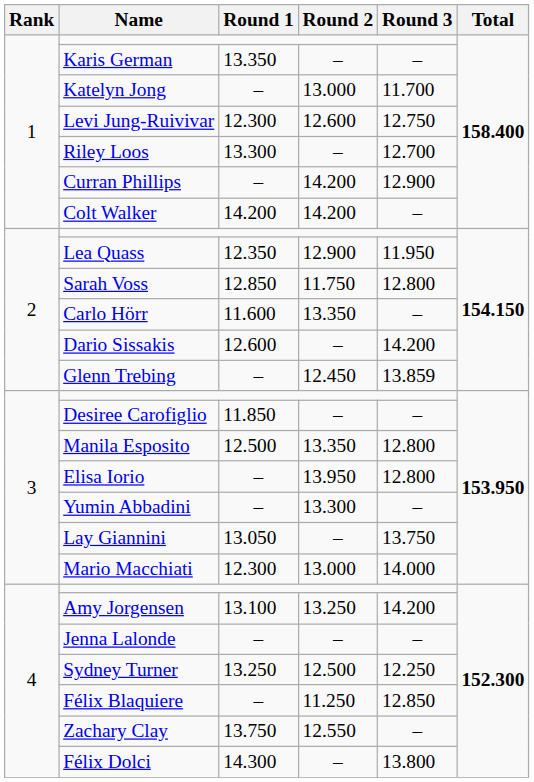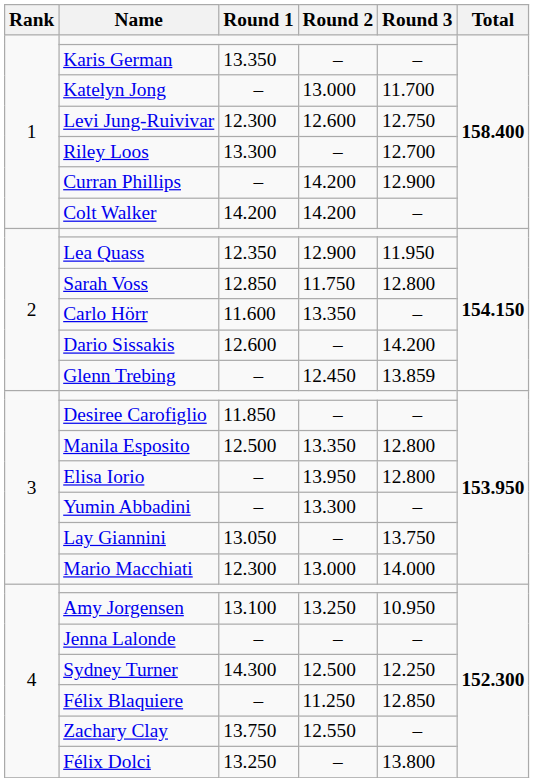 <table class="wikitable" white-space:nowrap">
 <tr>
 <th>Rank</th>
 <th>Name</th>
 <th>Round 1</th>
 <th>Round 2</th>
 <th>Round 3</th>
 <th>Total</th>
 </tr>
 <tr>
 <td rowspan="7" align=center>1</td>
 <td align=center colspan="4"></td>
 <td rowspan="7" align=center><strong>158.400</strong></td>
 </tr>
 <tr>
 <td><a href='#'>Karis German</a></td>
 <td> 13.350</td>
 <td align=center>–</td>
 <td align=center>–</td>
 </tr>
 <tr>
 <td><a href='#'>Katelyn Jong</a></td>
 <td align=center>–</td>
 <td> 13.000</td>
 <td> 11.700</td>
 </tr>
 <tr>
 <td><a href='#'>Levi Jung-Ruivivar</a></td>
 <td> 12.300</td>
 <td> 12.600</td>
 <td> 12.750</td>
 </tr>
 <tr>
 <td><a href='#'>Riley Loos</a></td>
 <td> 13.300</td>
 <td align=center>–</td>
 <td> 12.700</td>
 </tr>
 <tr>
 <td><a href='#'>Curran Phillips</a></td>
 <td align=center>–</td>
 <td> 14.200</td>
 <td> 12.900</td>
 </tr>
 <tr>
 <td><a href='#'>Colt Walker</a></td>
 <td> 14.200</td>
 <td> 14.200</td>
 <td align=center>–</td>
 </tr>
 <tr>
 <td rowspan="6" align=center>2</td>
 <td align=center colspan="4"></td>
 <td rowspan="6" align=center><strong>154.150</strong></td>
 </tr>
 <tr>
 <td><a href='#'>Lea Quass</a></td>
 <td> 12.350</td>
 <td> 12.900</td>
 <td> 11.950</td>
 </tr>
 <tr>
 <td><a href='#'>Sarah Voss</a></td>
 <td> 12.850</td>
 <td> 11.750</td>
 <td> 12.800</td>
 </tr>
 <tr>
 <td><a href='#'>Carlo Hörr</a></td>
 <td> 11.600</td>
 <td> 13.350</td>
 <td align=center>–</td>
 </tr>
 <tr>
 <td><a href='#'>Dario Sissakis</a></td>
 <td> 12.600</td>
 <td align=center>–</td>
 <td> 14.200</td>
 </tr>
 <tr>
 <td><a href='#'>Glenn Trebing</a></td>
 <td align=center>–</td>
 <td> 12.450</td>
 <td> 13.859</td>
 </tr>
 <tr>
 <td rowspan="7" align=center>3</td>
 <td align=center colspan="4"></td>
 <td rowspan="7" align=center><strong>153.950</strong></td>
 </tr>
 <tr>
 <td><a href='#'>Desiree Carofiglio</a></td>
 <td> 11.850</td>
 <td align=center>–</td>
 <td align=center>–</td>
 </tr>
 <tr>
 <td><a href='#'>Manila Esposito</a></td>
 <td> 12.500</td>
 <td> 13.350</td>
 <td> 12.800</td>
 </tr>
 <tr>
 <td><a href='#'>Elisa Iorio</a></td>
 <td align=center>–</td>
 <td> 13.950</td>
 <td> 12.800</td>
 </tr>
 <tr>
 <td><a href='#'>Yumin Abbadini</a></td>
 <td align=center>–</td>
 <td> 13.300</td>
 <td align=center>–</td>
 </tr>
 <tr>
 <td><a href='#'>Lay Giannini</a></td>
 <td> 13.050</td>
 <td align=center>–</td>
 <td> 13.750</td>
 </tr>
 <tr>
 <td><a href='#'>Mario Macchiati</a></td>
 <td> 12.300</td>
 <td> 13.000</td>
 <td> 14.000</td>
 </tr>
 <tr>
 <td rowspan="7" align=center>4</td>
 <td align=center colspan="4"></td>
 <td rowspan="7" align=center><strong>152.300</strong></td>
 </tr>
 <tr>
 <td><a href='#'>Amy Jorgensen</a></td>
 <td> 13.100</td>
 <td> 13.250</td>
-<td> 14.200</td>
+<td> 10.950</td>
 </tr>
 <tr>
 <td><a href='#'>Jenna Lalonde</a></td>
 <td align=center>–</td>
 <td align=center>–</td>
 <td align=center>–</td>
 </tr>
 <tr>
 <td><a href='#'>Sydney Turner</a></td>
-<td> 13.250</td>
+<td> 14.300</td>
 <td> 12.500</td>
 <td> 12.250</td>
 </tr>
 <tr>
 <td><a href='#'>Félix Blaquiere</a></td>
 <td align=center>–</td>
 <td> 11.250</td>
 <td> 12.850</td>
 </tr>
 <tr>
 <td><a href='#'>Zachary Clay</a></td>
 <td> 13.750</td>
 <td> 12.550</td>
 <td align=center>–</td>
 </tr>
 <tr>
 <td><a href='#'>Félix Dolci</a></td>
-<td> 14.300</td>
+<td> 13.250</td>
 <td align=center>–</td>
 <td> 13.800</td>
 </tr>
 </table>
